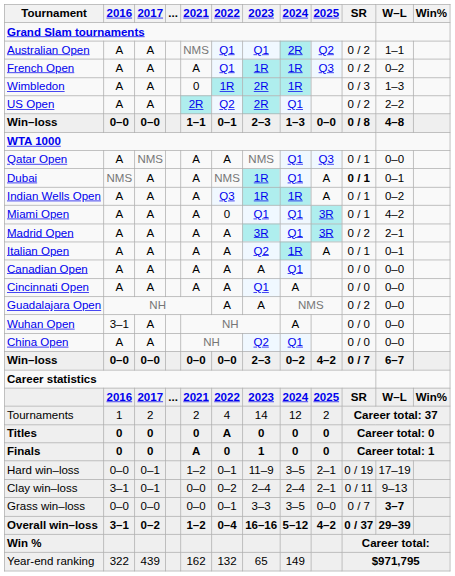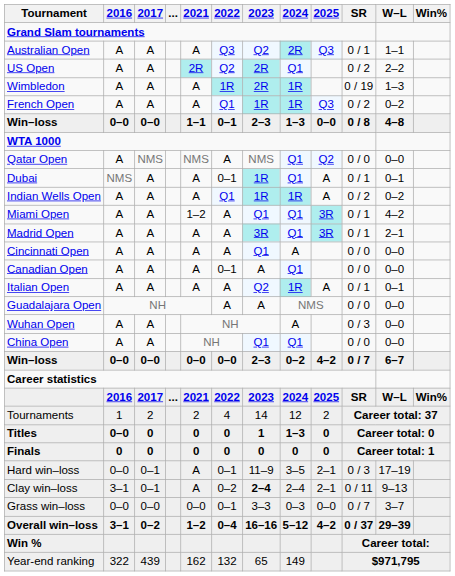 <table class=wikitable style=text-align:center>
 <tr>
 <th>Tournament</th>
 <th><a href='#'>2016</a></th>
 <th><a href='#'>2017</a></th>
 <th>...</th>
 <th><a href='#'>2021</a></th>
 <th><a href='#'>2022</a></th>
 <th><a href='#'>2023</a></th>
 <th><a href='#'>2024</a></th>
 <th><a href='#'>2025</a></th>
 <th>SR</th>
 <th>W–L</th>
 <th>Win%</th>
 </tr>
 <tr>
 <td colspan=10 style=text-align:left><strong><a href='#'>Grand Slam tournaments</a></strong></td>
 </tr>
 <tr>
 <td style=text-align:left><a href='#'>Australian Open</a></td>
 <td>A</td>
 <td>A</td>
 <td></td>
-<td style=color:#767676>NMS</td>
-<td style=background:#f0f8ff><a href='#'>Q1</a></td>
-<td style=background:#f0f8ff><a href='#'>Q1</a></td>
+<td>A</td>
+<td style=background:#f0f8ff><a href='#'>Q3</a></td>
+<td style=background:#f0f8ff><a href='#'>Q2</a></td>
+<td style=background:#afeeee><a href='#'>2R</a></td>
+<td style=background:#f0f8ff><a href='#'>Q3</a></td>
+<td>0 / 1</td>
+<td>1–1</td>
+<td></td>
+</tr>
+<tr>
+<td style=text-align:left><a href='#'>US Open</a></td>
+<td>A</td>
+<td>A</td>
+<td></td>
 <td style=background:#afeeee><a href='#'>2R</a></td>
 <td style=background:#f0f8ff><a href='#'>Q2</a></td>
+<td style=background:#afeeee><a href='#'>2R</a></td>
+<td style=background:#f0f8ff><a href='#'>Q1</a></td>
+<td></td>
 <td>0 / 2</td>
-<td>1–1</td>
+<td>2–2</td>
+<td></td>
+</tr>
+<tr>
+<td style=text-align:left><a href='#'>Wimbledon</a></td>
+<td>A</td>
+<td>A</td>
+<td></td>
+<td>A</td>
+<td style=background:#afeeee><a href='#'>1R</a></td>
+<td style=background:#afeeee><a href='#'>2R</a></td>
+<td style=background:#afeeee><a href='#'>1R</a></td>
+<td></td>
+<td>0 / 19</td>
+<td>1–3</td>
 <td></td>
 </tr>
 <tr>
 <td style=text-align:left><a href='#'>French Open</a></td>
 <td>A</td>
 <td>A</td>
 <td></td>
 <td>A</td>
 <td style=background:#f0f8ff><a href='#'>Q1</a></td>
 <td style=background:#afeeee><a href='#'>1R</a></td>
 <td style=background:#afeeee><a href='#'>1R</a></td>
 <td style=background:#f0f8ff><a href='#'>Q3</a></td>
 <td>0 / 2</td>
 <td>0–2</td>
-<td></td>
-</tr>
-<tr>
-<td style=text-align:left><a href='#'>Wimbledon</a></td>
-<td>A</td>
-<td>A</td>
-<td></td>
-<td>0</td>
-<td style=background:#afeeee><a href='#'>1R</a></td>
-<td style=background:#afeeee><a href='#'>2R</a></td>
-<td style=background:#afeeee><a href='#'>1R</a></td>
-<td></td>
-<td>0 / 3</td>
-<td>1–3</td>
-<td></td>
-</tr>
-<tr>
-<td style=text-align:left><a href='#'>US Open</a></td>
-<td>A</td>
-<td>A</td>
-<td></td>
-<td style=background:#afeeee><a href='#'>2R</a></td>
-<td style=background:#f0f8ff><a href='#'>Q2</a></td>
-<td style=background:#afeeee><a href='#'>2R</a></td>
-<td style=background:#f0f8ff><a href='#'>Q1</a></td>
-<td></td>
-<td>0 / 2</td>
-<td>2–2</td>
 <td></td>
 </tr>
 <tr style=background:#efefef;font-weight:bold>
 <td style=text-align:left>Win–loss</td>
 <td>0–0</td>
 <td>0–0</td>
 <td></td>
 <td>1–1</td>
 <td>0–1</td>
 <td>2–3</td>
 <td>1–3</td>
 <td>0–0</td>
 <td>0 / 8</td>
 <td>4–8</td>
 <td></td>
 </tr>
 <tr>
 <td colspan=10 style=text-align:left><strong><a href='#'>WTA 1000</a></strong></td>
 </tr>
 <tr>
 <td style=text-align:left><a href='#'>Qatar Open</a></td>
 <td>A</td>
 <td style=color:#767676>NMS</td>
 <td></td>
-<td>A</td>
+<td style=color:#767676>NMS</td>
 <td>A</td>
 <td style=color:#767676>NMS</td>
 <td style=background:#f0f8ff><a href='#'>Q1</a></td>
-<td style=background:#f0f8ff><a href='#'>Q3</a></td>
-<td>0 / 1</td>
+<td style=background:#f0f8ff><a href='#'>Q2</a></td>
+<td>0 / 0</td>
 <td>0–0</td>
 <td></td>
 </tr>
 <tr>
 <td style=text-align:left><a href='#'>Dubai</a></td>
 <td style=color:#767676>NMS</td>
 <td>A</td>
 <td></td>
 <td>A</td>
-<td style=color:#767676>NMS</td>
+<td>0–1</td>
 <td style=background:#afeeee><a href='#'>1R</a></td>
 <td style=background:#f0f8ff><a href='#'>Q1</a></td>
 <td>A</td>
-<td><strong>0 / 1</strong></td>
+<td>0 / 1</td>
 <td>0–1</td>
 <td></td>
 </tr>
 <tr>
 <td style=text-align:left><a href='#'>Indian Wells Open</a></td>
 <td>A</td>
 <td>A</td>
 <td></td>
 <td>A</td>
-<td style=background:#f0f8ff><a href='#'>Q3</a></td>
+<td style=background:#f0f8ff><a href='#'>Q1</a></td>
 <td style=background:#afeeee><a href='#'>1R</a></td>
 <td style=background:#afeeee><a href='#'>1R</a></td>
 <td>A</td>
-<td>0 / 1</td>
+<td>0 / 2</td>
 <td>0–2</td>
 <td></td>
 </tr>
 <tr>
 <td style=text-align:left><a href='#'>Miami Open</a></td>
 <td>A</td>
 <td>A</td>
 <td></td>
+<td>1–2</td>
 <td>A</td>
-<td>0</td>
 <td style=background:#f0f8ff><a href='#'>Q1</a></td>
 <td style=background:#f0f8ff><a href='#'>Q1</a></td>
 <td style=background:#afeeee><a href='#'>3R</a></td>
 <td>0 / 1</td>
 <td>4–2</td>
 <td></td>
 </tr>
 <tr>
 <td style=text-align:left><a href='#'>Madrid Open</a></td>
 <td>A</td>
 <td>A</td>
 <td></td>
 <td>A</td>
 <td>A</td>
 <td style=background:#afeeee><a href='#'>3R</a></td>
 <td style=background:#f0f8ff><a href='#'>Q1</a></td>
 <td style=background:#afeeee><a href='#'>3R</a></td>
-<td>0 / 2</td>
+<td>0 / 1</td>
 <td>2–1</td>
+<td></td>
+</tr>
+<tr>
+<td style=text-align:left><a href='#'>Cincinnati Open</a></td>
+<td>A</td>
+<td>A</td>
+<td></td>
+<td>A</td>
+<td>A</td>
+<td style=background:#f0f8ff><a href='#'>Q1</a></td>
+<td>A</td>
+<td></td>
+<td>0 / 0</td>
+<td>0–0</td>
+<td></td>
+</tr>
+<tr>
+<td style=text-align:left><a href='#'>Canadian Open</a></td>
+<td>A</td>
+<td>A</td>
+<td></td>
+<td>A</td>
+<td>0–1</td>
+<td>A</td>
+<td style=background:#f0f8ff><a href='#'>Q1</a></td>
+<td></td>
+<td>0 / 0</td>
+<td>0–0</td>
 <td></td>
 </tr>
 <tr>
 <td style=text-align:left><a href='#'>Italian Open</a></td>
 <td>A</td>
 <td>A</td>
 <td></td>
 <td>A</td>
 <td>A</td>
 <td style=background:#f0f8ff><a href='#'>Q2</a></td>
 <td style=background:#afeeee><a href='#'>1R</a></td>
 <td>A</td>
 <td>0 / 1</td>
 <td>0–1</td>
 <td></td>
 </tr>
 <tr>
-<td style=text-align:left><a href='#'>Canadian Open</a></td>
+<td style=text-align:left><a href='#'>Guadalajara Open</a></td>
+<td colspan=4 style=color:#767676>NH</td>
 <td>A</td>
 <td>A</td>
-<td></td>
-<td>A</td>
-<td>A</td>
-<td>A</td>
-<td style=background:#f0f8ff><a href='#'>Q1</a></td>
-<td></td>
+<td colspan=2 style=color:#767676>NMS</td>
 <td>0 / 0</td>
 <td>0–0</td>
 <td></td>
 </tr>
 <tr>
-<td style=text-align:left><a href='#'>Cincinnati Open</a></td>
+<td style=text-align:left><a href='#'>Wuhan Open</a></td>
 <td>A</td>
-<td>A</td>
-<td></td>
-<td>A</td>
-<td>A</td>
-<td style=background:#f0f8ff><a href='#'>Q1</a></td>
-<td>A</td>
-<td></td>
-<td>0 / 0</td>
-<td>0–0</td>
-<td></td>
-</tr>
-<tr>
-<td style=text-align:left><a href='#'>Guadalajara Open</a></td>
-<td colspan=4 style=color:#767676>NH</td>
-<td>A</td>
-<td>A</td>
-<td colspan=2 style=color:#767676>NMS</td>
-<td>0 / 2</td>
-<td>0–0</td>
-<td></td>
-</tr>
-<tr>
-<td style=text-align:left><a href='#'>Wuhan Open</a></td>
-<td>3–1</td>
 <td>A</td>
 <td></td>
 <td colspan=3 style=color:#767676>NH</td>
 <td>A</td>
 <td></td>
-<td>0 / 0</td>
+<td>0 / 3</td>
 <td>0–0</td>
 <td></td>
 </tr>
 <tr>
 <td style=text-align:left><a href='#'>China Open</a></td>
 <td>A</td>
 <td>A</td>
 <td></td>
 <td colspan=2 style=color:#767676>NH</td>
-<td style=background:#f0f8ff><a href='#'>Q2</a></td>
+<td style=background:#f0f8ff><a href='#'>Q1</a></td>
 <td style=background:#f0f8ff><a href='#'>Q1</a></td>
 <td></td>
 <td>0 / 0</td>
 <td>0–0</td>
 <td></td>
 </tr>
 <tr style=background:#efefef;font-weight:bold>
 <td style=text-align:left>Win–loss</td>
 <td>0–0</td>
 <td>0–0</td>
 <td></td>
 <td>0–0</td>
 <td>0–0</td>
 <td>2–3</td>
 <td>0–2</td>
 <td>4–2</td>
 <td>0 / 7</td>
 <td>6–7</td>
 <td></td>
 </tr>
 <tr>
 <td colspan=10 style=text-align:left><strong>Career statistics</strong></td>
 </tr>
 <tr style=background:#efefef;font-weight:bold>
 <td></td>
 <td><a href='#'>2016</a></td>
 <td><a href='#'>2017</a></td>
 <td>...</td>
 <td><a href='#'>2021</a></td>
 <td><a href='#'>2022</a></td>
 <td><a href='#'>2023</a></td>
 <td><a href='#'>2024</a></td>
 <td><a href='#'>2025</a></td>
 <td>SR</td>
 <td>W–L</td>
 <td>Win%</td>
 </tr>
 <tr style=background:#efefef>
 <td style=text-align:left>Tournaments</td>
 <td>1</td>
 <td>2</td>
 <td></td>
 <td>2</td>
 <td>4</td>
 <td>14</td>
 <td>12</td>
 <td>2</td>
 <td colspan=3><strong>Career total: 37</strong></td>
 </tr>
 <tr style=background:#efefef;font-weight:bold>
 <td style=text-align:left>Titles</td>
-<td>0</td>
+<td>0–0</td>
 <td>0</td>
 <td></td>
 <td>0</td>
-<td>A</td>
 <td>0</td>
-<td>0</td>
+<td>1</td>
+<td>1–3</td>
 <td>0</td>
 <td colspan=3>Career total: 0</td>
 </tr>
 <tr style=background:#efefef;font-weight:bold>
 <td style=text-align:left>Finals</td>
 <td>0</td>
 <td>0</td>
 <td></td>
-<td>A</td>
 <td>0</td>
-<td>1</td>
+<td>0</td>
+<td>0</td>
 <td>0</td>
 <td>0</td>
 <td colspan=3>Career total: 1</td>
 </tr>
 <tr style=background:#efefef>
 <td style=text-align:left>Hard win–loss</td>
 <td>0–0</td>
 <td>0–1</td>
 <td></td>
-<td>1–2</td>
+<td>A</td>
 <td>0–1</td>
 <td>11–9</td>
 <td>3–5</td>
 <td>2–1</td>
-<td>0 / 19</td>
+<td>0 / 3</td>
 <td>17–19</td>
 <td></td>
 </tr>
 <tr style=background:#efefef>
 <td style=text-align:left>Clay win–loss</td>
 <td>3–1</td>
 <td>0–1</td>
 <td></td>
-<td>0–0</td>
+<td>A</td>
 <td>0–2</td>
-<td>2–4</td>
+<td><strong>2–4</strong></td>
 <td>2–4</td>
 <td>2–1</td>
 <td>0 / 11</td>
 <td>9–13</td>
 <td></td>
 </tr>
 <tr style=background:#efefef>
 <td style=text-align:left>Grass win–loss</td>
 <td>0–0</td>
 <td>0–0</td>
 <td></td>
 <td>0–0</td>
 <td>0–1</td>
 <td>3–3</td>
-<td>3–5</td>
+<td>0–3</td>
 <td>0–0</td>
 <td>0 / 7</td>
-<td><strong>3–7</strong></td>
+<td>3–7</td>
 <td></td>
 </tr>
 <tr style=background:#efefef;font-weight:bold>
 <td style=text-align:left>Overall win–loss</td>
 <td>3–1</td>
 <td>0–2</td>
 <td></td>
 <td>1–2</td>
 <td>0–4</td>
 <td>16–16</td>
 <td>5–12</td>
 <td>4–2</td>
 <td>0 / 37</td>
 <td>29–39</td>
 <td></td>
 </tr>
 <tr style=background:#efefef;font-weight:bold>
 <td style=text-align:left>Win %</td>
 <td></td>
 <td></td>
 <td></td>
 <td></td>
 <td></td>
 <td></td>
 <td></td>
 <td></td>
 <td colspan=3>Career total: </td>
 </tr>
 <tr style=background:#efefef>
 <td style=text-align:left>Year-end ranking</td>
 <td>322</td>
 <td>439</td>
 <td></td>
 <td>162</td>
 <td>132</td>
 <td>65</td>
 <td>149</td>
 <td></td>
 <td colspan=3><strong>$971,795</strong></td>
 </tr>
 </table>
